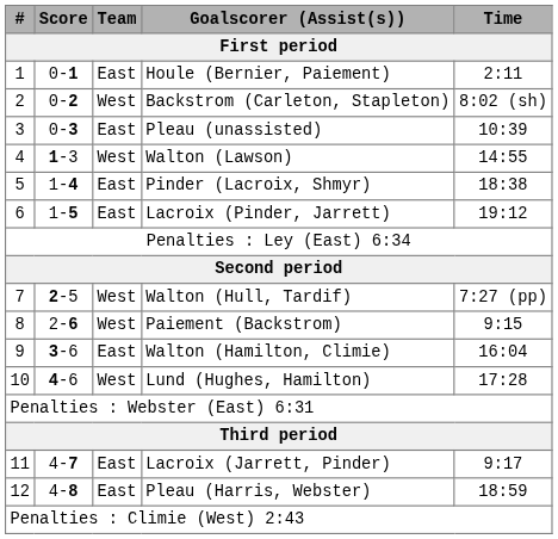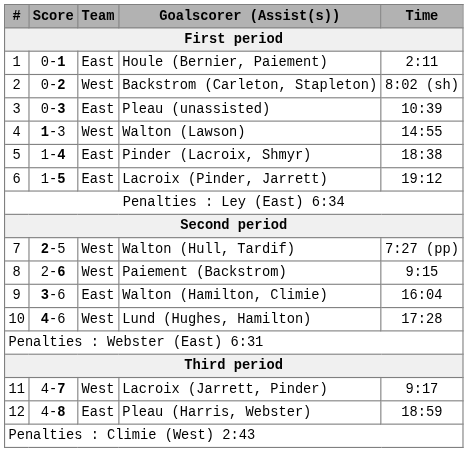 <table cellpadding="3" cellspacing="1" border="1" style="font-size: 95%; text-align: center; border: gray solid 1px; border-collapse: collapse;">
 <tr bgcolor="B2B2B2">
 <th>#</th>
 <th>Score</th>
 <th>Team</th>
 <th>Goalscorer (Assist(s))</th>
 <th>Time</th>
 </tr>
 <tr bgcolor="f0f0f0">
 <th colspan="5">First period</th>
 </tr>
 <tr>
 <td>1</td>
 <td>0-<strong>1</strong></td>
 <td>East</td>
 <td align="left">Houle (Bernier, Paiement)</td>
 <td>2:11</td>
 </tr>
 <tr>
 <td>2</td>
 <td>0-<strong>2</strong></td>
 <td>West</td>
 <td align="left">Backstrom (Carleton, Stapleton)</td>
 <td>8:02 (sh)</td>
 </tr>
 <tr>
 <td>3</td>
 <td>0-<strong>3</strong></td>
 <td>East</td>
 <td align="left">Pleau (unassisted)</td>
 <td>10:39</td>
 </tr>
 <tr>
 <td>4</td>
 <td><strong>1</strong>-3</td>
 <td>West</td>
 <td align="left">Walton (Lawson)</td>
 <td>14:55</td>
 </tr>
 <tr>
 <td>5</td>
 <td>1-<strong>4</strong></td>
 <td>East</td>
 <td align="left">Pinder (Lacroix, Shmyr)</td>
 <td>18:38</td>
 </tr>
 <tr>
 <td>6</td>
 <td>1-<strong>5</strong></td>
 <td>East</td>
 <td align="left">Lacroix (Pinder, Jarrett)</td>
 <td>19:12</td>
 </tr>
 <tr>
 <td colspan="5">Penalties : Ley (East) 6:34</td>
 </tr>
 <tr bgcolor="f0f0f0">
 <th colspan="6">Second period</th>
 </tr>
 <tr>
 <td>7</td>
 <td><strong>2</strong>-5</td>
 <td>West</td>
 <td align="left">Walton (Hull, Tardif)</td>
 <td>7:27 (pp)</td>
 </tr>
 <tr>
 <td>8</td>
 <td>2-<strong>6</strong></td>
 <td>West</td>
 <td align="left">Paiement (Backstrom)</td>
 <td>9:15</td>
 </tr>
 <tr>
 <td>9</td>
 <td><strong>3</strong>-6</td>
 <td>East</td>
 <td align="left">Walton (Hamilton, Climie)</td>
 <td>16:04</td>
 </tr>
 <tr>
 <td>10</td>
 <td><strong>4</strong>-6</td>
 <td>West</td>
 <td align="left">Lund (Hughes, Hamilton)</td>
 <td>17:28</td>
 </tr>
 <tr>
 <td colspan="5" align="left">Penalties : Webster (East) 6:31</td>
 </tr>
 <tr bgcolor="f0f0f0">
 <th colspan="5">Third period</th>
 </tr>
 <tr>
 <td>11</td>
 <td>4-<strong>7</strong></td>
-<td>East</td>
+<td>West</td>
 <td align="left">Lacroix (Jarrett, Pinder)</td>
 <td>9:17</td>
 </tr>
 <tr>
 <td>12</td>
 <td>4-<strong>8</strong></td>
 <td>East</td>
 <td align="left">Pleau (Harris, Webster)</td>
 <td>18:59</td>
 </tr>
 <tr>
 <td colspan="5" align="left">Penalties : Climie (West) 2:43</td>
 </tr>
 </table>
